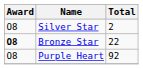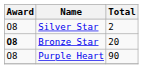 <table class="wikitable" style="text-align:left;" bgcolor="#ffebad" colspan=5>
 <tr bgcolor="#CCCCCC">
 <th>Award</th>
 <th>Name</th>
 <th>Total</th>
 </tr>
 <tr>
 <td><span>O8</span></td>
 <td><a href='#'>Silver Star</a></td>
 <td>2</td>
 </tr>
 <tr>
 <td><strong><span>O8</span></strong></td>
 <td><a href='#'>Bronze Star</a></td>
-<td>22</td>
+<td>20</td>
 </tr>
 <tr>
 <td><span>O8</span></td>
 <td><a href='#'>Purple Heart</a></td>
-<td>92</td>
+<td>90</td>
 </tr>
 <tr>
 </tr>
 </table>
